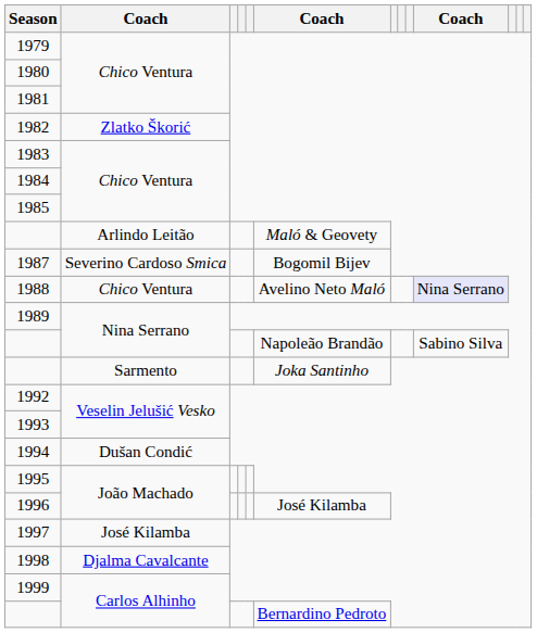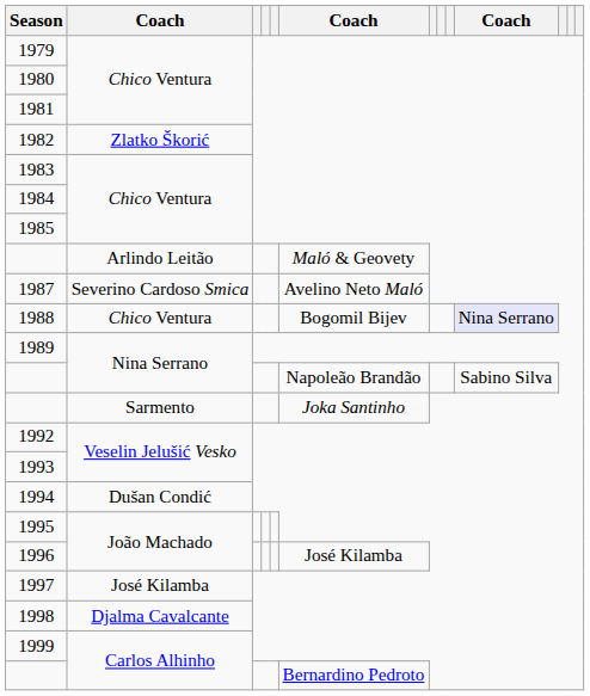 <table class="wikitable" style="text-align:center; font-size:90%">
 <tr>
 <th>Season</th>
 <th>Coach</th>
 <th></th>
 <th></th>
 <th></th>
 <th>Coach</th>
 <th></th>
 <th></th>
 <th></th>
 <th>Coach</th>
 <th></th>
 <th></th>
 <th></th>
 </tr>
 <tr>
 <td>1979</td>
 <td rowspan=3> <em>Chico</em> Ventura</td>
 </tr>
 <tr>
 <td>1980</td>
 </tr>
 <tr>
 <td>1981</td>
 </tr>
 <tr>
 <td>1982</td>
 <td> <a href='#'>Zlatko Škorić</a></td>
 </tr>
 <tr>
 <td>1983</td>
 <td rowspan=3> <em>Chico</em> Ventura</td>
 </tr>
 <tr>
 <td>1984</td>
 </tr>
 <tr>
 <td>1985</td>
 </tr>
 <tr>
 <td></td>
 <td> Arlindo Leitão</td>
 <td colspan=3></td>
 <td> <em>Maló</em> & Geovety</td>
 </tr>
 <tr>
 <td>1987</td>
 <td> Severino Cardoso <em>Smica</em></td>
 <td colspan=3></td>
-<td> Bogomil Bijev</td>
+<td> Avelino Neto <em>Maló</em></td>
 </tr>
 <tr>
 <td>1988</td>
 <td> <em>Chico</em> Ventura</td>
 <td colspan=3></td>
-<td> Avelino Neto <em>Maló</em></td>
+<td> Bogomil Bijev</td>
 <td colspan=3></td>
 <td style="background: lavender;"> Nina Serrano</td>
 </tr>
 <tr>
 <td>1989</td>
 <td rowspan=2> Nina Serrano</td>
 </tr>
 <tr>
 <td></td>
 <td colspan=3></td>
 <td> Napoleão Brandão</td>
 <td colspan=3></td>
 <td> Sabino Silva</td>
 </tr>
 <tr>
 <td></td>
 <td> Sarmento</td>
 <td colspan=3></td>
 <td> <em>Joka Santinho</em></td>
 </tr>
 <tr>
 <td>1992</td>
 <td rowspan=2> <a href='#'>Veselin Jelušić</a> <em>Vesko</em></td>
 </tr>
 <tr>
 <td>1993</td>
 </tr>
 <tr>
 <td>1994</td>
 <td> Dušan Condić</td>
 </tr>
 <tr>
 <td>1995</td>
 <td rowspan=2> João Machado</td>
 <td></td>
 <td></td>
 <td></td>
 </tr>
 <tr>
 <td>1996</td>
 <td></td>
 <td></td>
 <td></td>
 <td> José Kilamba</td>
 </tr>
 <tr>
 <td>1997</td>
 <td> José Kilamba</td>
 </tr>
 <tr>
 <td>1998</td>
 <td> <a href='#'>Djalma Cavalcante</a></td>
 </tr>
 <tr>
 <td>1999</td>
 <td rowspan=2> <a href='#'>Carlos Alhinho</a></td>
 </tr>
 <tr>
 <td></td>
 <td colspan=3></td>
 <td> <a href='#'>Bernardino Pedroto</a></td>
 </tr>
 </table>
